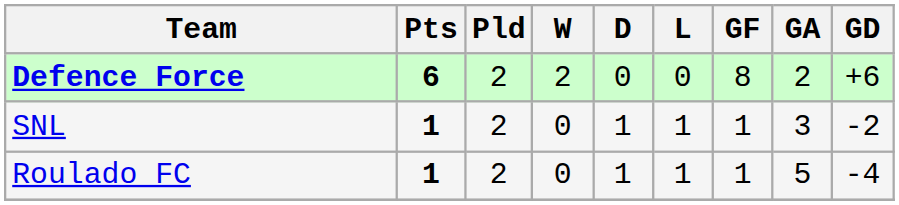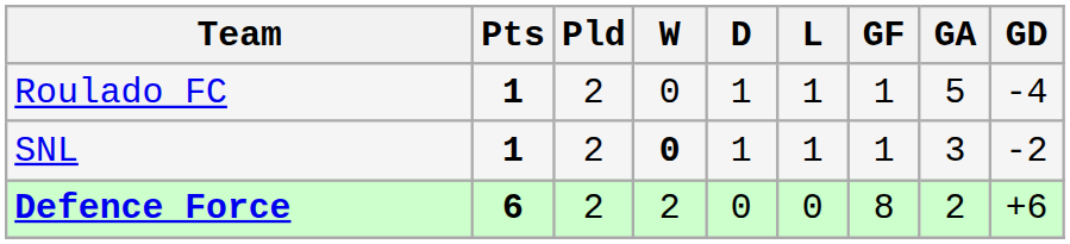 <table class="wikitable" style="text-align:center;">
 <tr>
 <th width=165>Team</th>
 <th width=20>Pts</th>
 <th width=20>Pld</th>
 <th width=20>W</th>
 <th width=20>D</th>
 <th width=20>L</th>
 <th width=20>GF</th>
 <th width=20>GA</th>
 <th width=20>GD</th>
+</tr>
+<tr align=center style="background:#f5f5f5;">
+<td style="text-align:left;"> <a href='#'>Roulado FC</a></td>
+<td><strong>1</strong></td>
+<td>2</td>
+<td>0</td>
+<td>1</td>
+<td>1</td>
+<td>1</td>
+<td>5</td>
+<td>-4</td>
+</tr>
+<tr align=center style="background:#f5f5f5;">
+<td style="text-align:left;"> <a href='#'>SNL</a></td>
+<td><strong>1</strong></td>
+<td>2</td>
+<td><strong>0</strong></td>
+<td>1</td>
+<td>1</td>
+<td>1</td>
+<td>3</td>
+<td>-2</td>
 </tr>
 <tr align=center style="background:#ccffcc;">
 <td style="text-align:left;"> <strong><a href='#'>Defence Force</a></strong></td>
 <td><strong>6</strong></td>
 <td>2</td>
 <td>2</td>
 <td>0</td>
 <td>0</td>
 <td>8</td>
 <td>2</td>
 <td>+6</td>
 </tr>
 <tr align=center style="background:#f5f5f5;">
-<td style="text-align:left;"> <a href='#'>SNL</a></td>
-<td><strong>1</strong></td>
-<td>2</td>
-<td>0</td>
-<td>1</td>
-<td>1</td>
-<td>1</td>
-<td>3</td>
-<td>-2</td>
-</tr>
-<tr align=center style="background:#f5f5f5;">
-<td style="text-align:left;"> <a href='#'>Roulado FC</a></td>
-<td><strong>1</strong></td>
-<td>2</td>
-<td>0</td>
-<td>1</td>
-<td>1</td>
-<td>1</td>
-<td>5</td>
-<td>-4</td>
-</tr>
-<tr align=center style="background:#f5f5f5;">
 </tr>
 </table>
